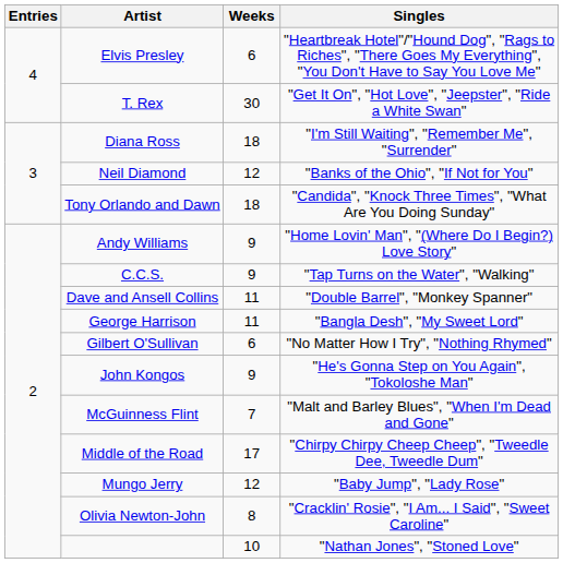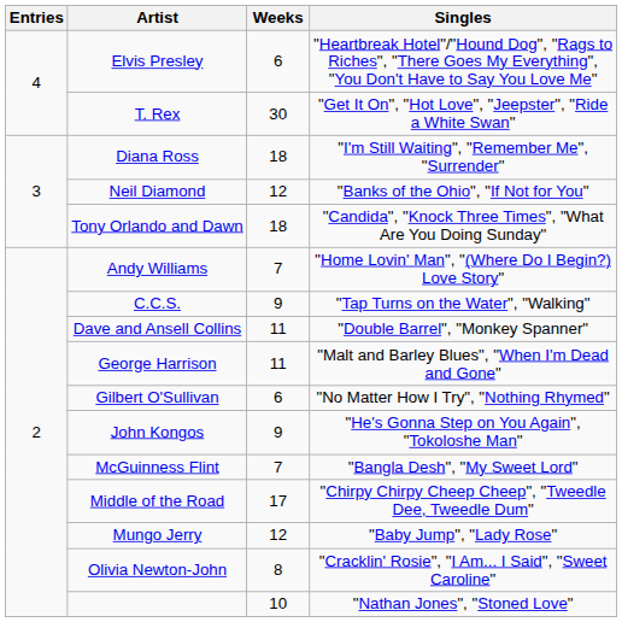 <table class="wikitable sortable" style="text-align: center;">
 <tr>
 <th scope="col" style="width:55px;" data-sort-type="number">Entries</th>
 <th scope="col" style="text-align:center;">Artist</th>
 <th scope="col" style="width:55px;" data-sort-type="number">Weeks</th>
 <th scope="col" style="width:300px;">Singles</th>
 </tr>
 <tr>
 <td rowspan="2" style="text-align:center">4</td>
 <td><a href='#'>Elvis Presley</a></td>
 <td>6</td>
 <td>"<a href='#'>Heartbreak Hotel</a>"/"<a href='#'>Hound Dog</a>", "<a href='#'>Rags to Riches</a>", "<a href='#'>There Goes My Everything</a>", "<a href='#'>You Don't Have to Say You Love Me</a>"</td>
 </tr>
 <tr>
 <td><a href='#'>T. Rex</a> </td>
 <td>30</td>
 <td>"<a href='#'>Get It On</a>", "<a href='#'>Hot Love</a>", "<a href='#'>Jeepster</a>", "<a href='#'>Ride a White Swan</a>"</td>
 </tr>
 <tr>
 <td rowspan="3" style="text-align:center">3</td>
 <td><a href='#'>Diana Ross</a></td>
 <td>18</td>
 <td>"<a href='#'>I'm Still Waiting</a>", "<a href='#'>Remember Me</a>", "<a href='#'>Surrender</a>"</td>
 </tr>
 <tr>
 <td><a href='#'>Neil Diamond</a> </td>
 <td>12</td>
 <td>"<a href='#'>Banks of the Ohio</a>", "<a href='#'>If Not for You</a>"</td>
 </tr>
 <tr>
 <td><a href='#'>Tony Orlando and Dawn</a></td>
 <td>18</td>
 <td>"<a href='#'>Candida</a>", "<a href='#'>Knock Three Times</a>", "What Are You Doing Sunday"</td>
 </tr>
 <tr>
 <td rowspan="11" style="text-align:center">2</td>
 <td><a href='#'>Andy Williams</a> </td>
-<td>9</td>
+<td>7</td>
 <td>"<a href='#'>Home Lovin' Man</a>", "<a href='#'>(Where Do I Begin?) Love Story</a>"</td>
 </tr>
 <tr>
 <td><a href='#'>C.C.S.</a></td>
 <td>9</td>
 <td>"<a href='#'>Tap Turns on the Water</a>", "Walking"</td>
 </tr>
 <tr>
 <td><a href='#'>Dave and Ansell Collins</a></td>
 <td>11</td>
 <td>"<a href='#'>Double Barrel</a>", "Monkey Spanner"</td>
 </tr>
 <tr>
 <td><a href='#'>George Harrison</a></td>
 <td>11</td>
-<td>"<a href='#'>Bangla Desh</a>", "<a href='#'>My Sweet Lord</a>"</td>
+<td>"Malt and Barley Blues", "<a href='#'>When I'm Dead and Gone</a>"</td>
 </tr>
 <tr>
 <td><a href='#'>Gilbert O'Sullivan</a> </td>
 <td>6</td>
 <td>"No Matter How I Try", "<a href='#'>Nothing Rhymed</a>"</td>
 </tr>
 <tr>
 <td><a href='#'>John Kongos</a></td>
 <td>9</td>
 <td>"<a href='#'>He's Gonna Step on You Again</a>", "<a href='#'>Tokoloshe Man</a>"</td>
 </tr>
 <tr>
 <td><a href='#'>McGuinness Flint</a> </td>
 <td>7</td>
-<td>"Malt and Barley Blues", "<a href='#'>When I'm Dead and Gone</a>"</td>
+<td>"<a href='#'>Bangla Desh</a>", "<a href='#'>My Sweet Lord</a>"</td>
 </tr>
 <tr>
 <td><a href='#'>Middle of the Road</a></td>
 <td>17</td>
 <td>"<a href='#'>Chirpy Chirpy Cheep Cheep</a>", "<a href='#'>Tweedle Dee, Tweedle Dum</a>"</td>
 </tr>
 <tr>
 <td><a href='#'>Mungo Jerry</a></td>
 <td>12</td>
 <td>"<a href='#'>Baby Jump</a>", "<a href='#'>Lady Rose</a>"</td>
 </tr>
 <tr>
 <td><a href='#'>Olivia Newton-John</a></td>
 <td>8</td>
 <td>"<a href='#'>Cracklin' Rosie</a>", "<a href='#'>I Am... I Said</a>", "<a href='#'>Sweet Caroline</a>"</td>
 </tr>
 <tr>
 <td></td>
 <td>10</td>
 <td>"<a href='#'>Nathan Jones</a>", "<a href='#'>Stoned Love</a>"</td>
 </tr>
 </table>
